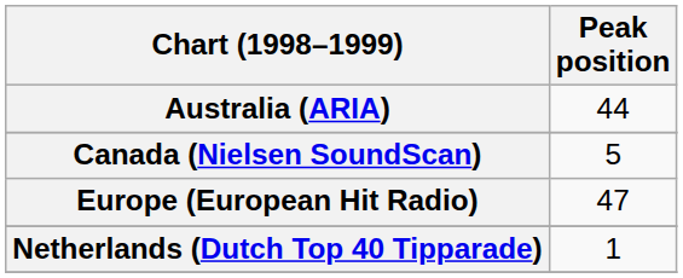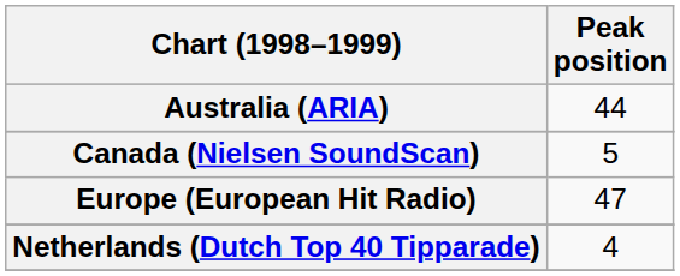 <table class="wikitable sortable plainrowheaders" style="text-align:center">
 <tr>
 <th scope="col">Chart (1998–1999)</th>
 <th scope="col">Peak<br>position</th>
 </tr>
 <tr>
 <th scope="row">Australia (<a href='#'>ARIA</a>)</th>
 <td>44</td>
 </tr>
 <tr>
 </tr>
 <tr>
 </tr>
 <tr>
 <th scope="row">Canada (<a href='#'>Nielsen SoundScan</a>)</th>
 <td>5</td>
 </tr>
 <tr>
 <th scope="row">Europe (European Hit Radio)</th>
 <td>47</td>
 </tr>
 <tr>
 </tr>
 <tr>
 <th scope="row">Netherlands (<a href='#'>Dutch Top 40 Tipparade</a>)</th>
-<td>1</td>
+<td>4</td>
 </tr>
 <tr>
 </tr>
 <tr>
 </tr>
 <tr>
 </tr>
 <tr>
 </tr>
 <tr>
 </tr>
 <tr>
 </tr>
 <tr>
 </tr>
 </table>
